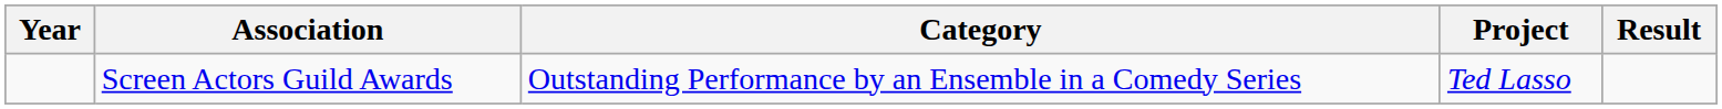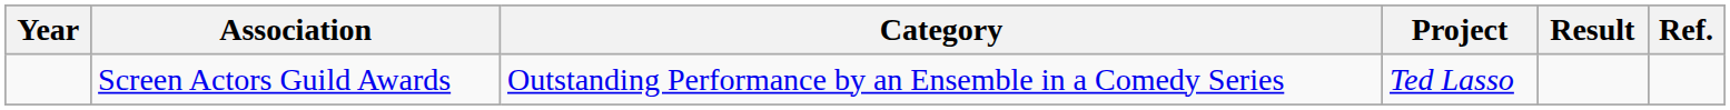 <table class="wikitable" width="100%">
 <tr>
 <th>Year</th>
 <th>Association</th>
 <th>Category</th>
 <th>Project</th>
 <th>Result</th>
+<th>Ref.</th>
 </tr>
 <tr>
 <td></td>
 <td><a href='#'>Screen Actors Guild Awards</a></td>
 <td><a href='#'>Outstanding Performance by an Ensemble in a Comedy Series</a></td>
 <td><em><a href='#'>Ted Lasso</a></em></td>
 <td></td>
+<td align="center"></td>
 </tr>
 </table>
